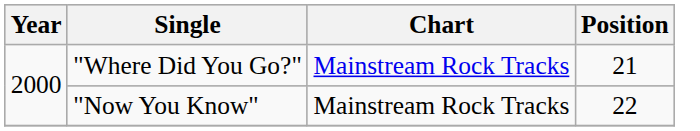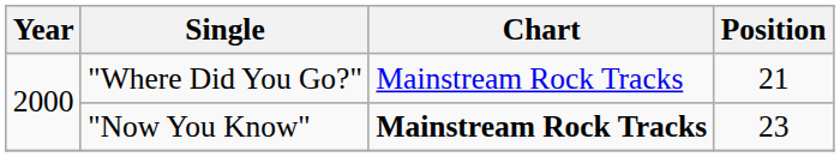 <table class="wikitable">
 <tr>
 <th>Year</th>
 <th>Single</th>
 <th>Chart</th>
 <th>Position</th>
 </tr>
 <tr>
 <td rowspan="2">2000</td>
 <td rowspan="1">"Where Did You Go?"</td>
 <td><a href='#'>Mainstream Rock Tracks</a></td>
 <td style="text-align:center;">21</td>
 </tr>
 <tr>
 <td rowspan="1">"Now You Know"</td>
-<td>Mainstream Rock Tracks</td>
-<td style="text-align:center;">22</td>
+<td><strong>Mainstream Rock Tracks</strong></td>
+<td style="text-align:center;">23</td>
 </tr>
 <tr>
 </tr>
 </table>
